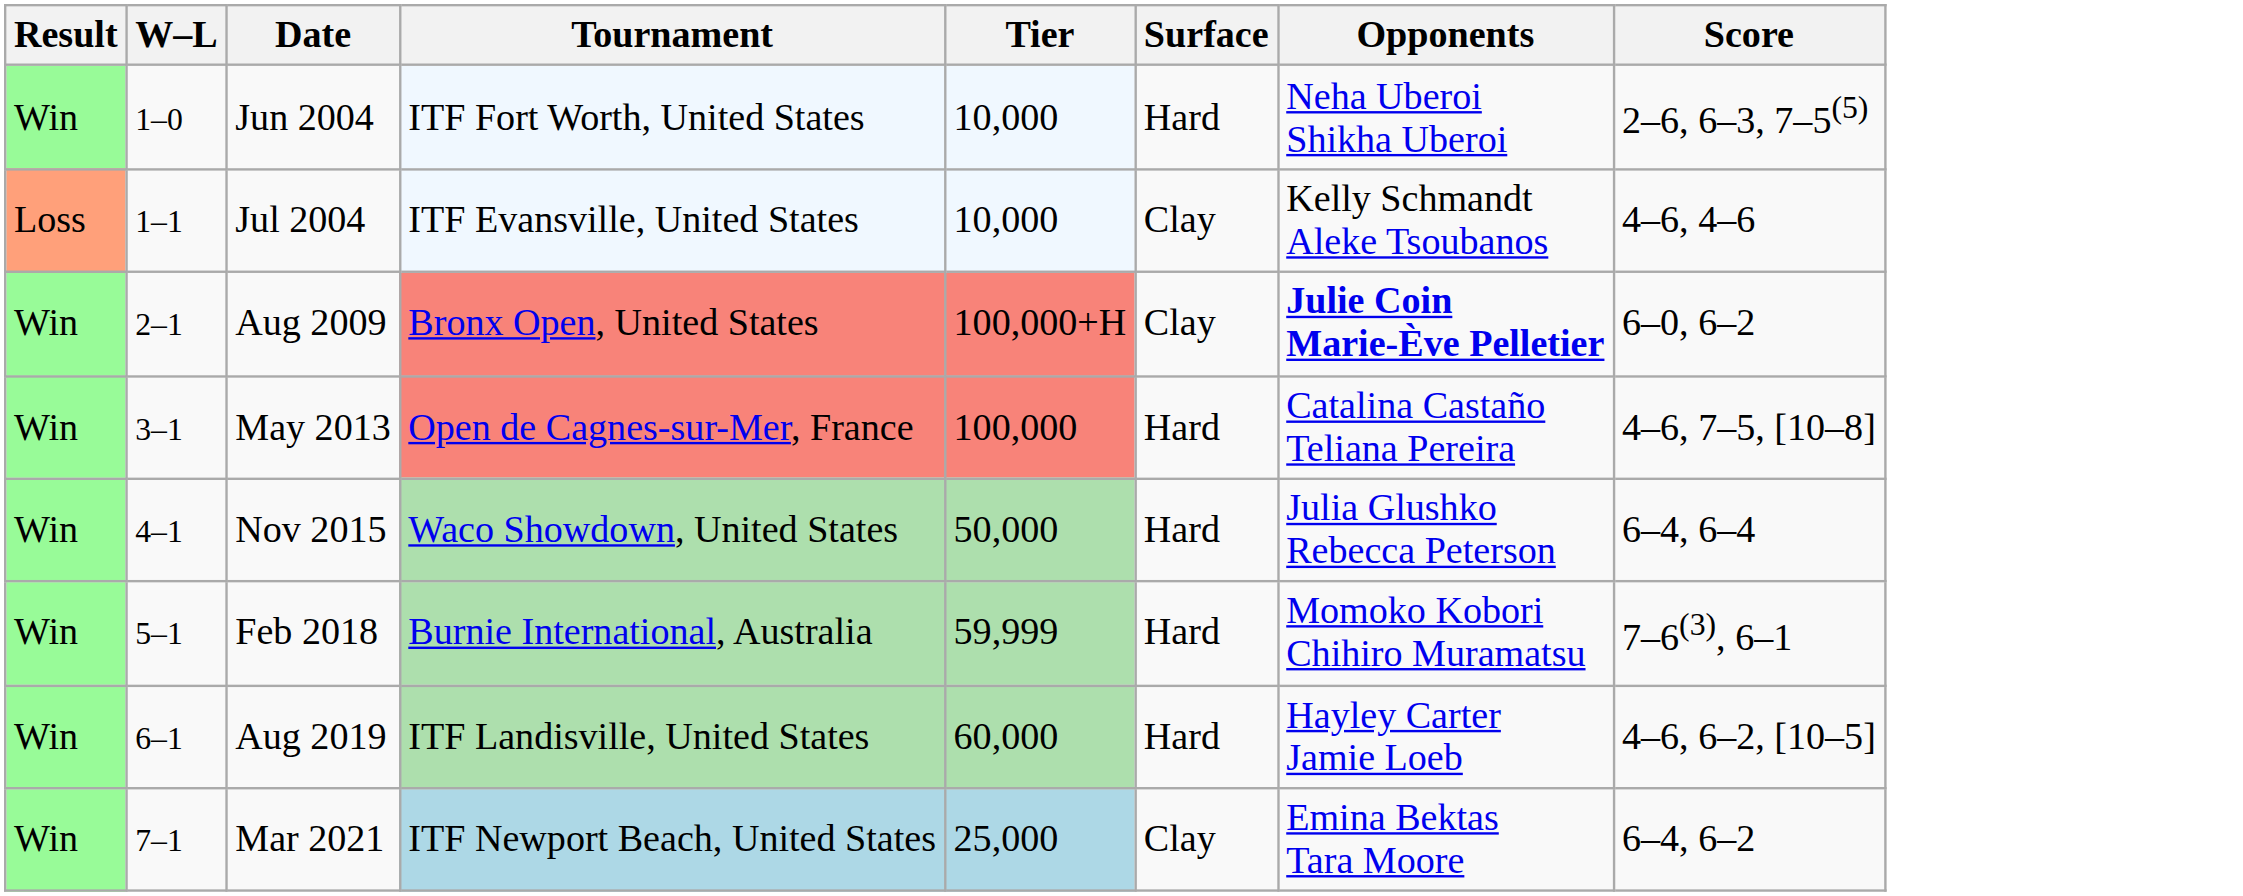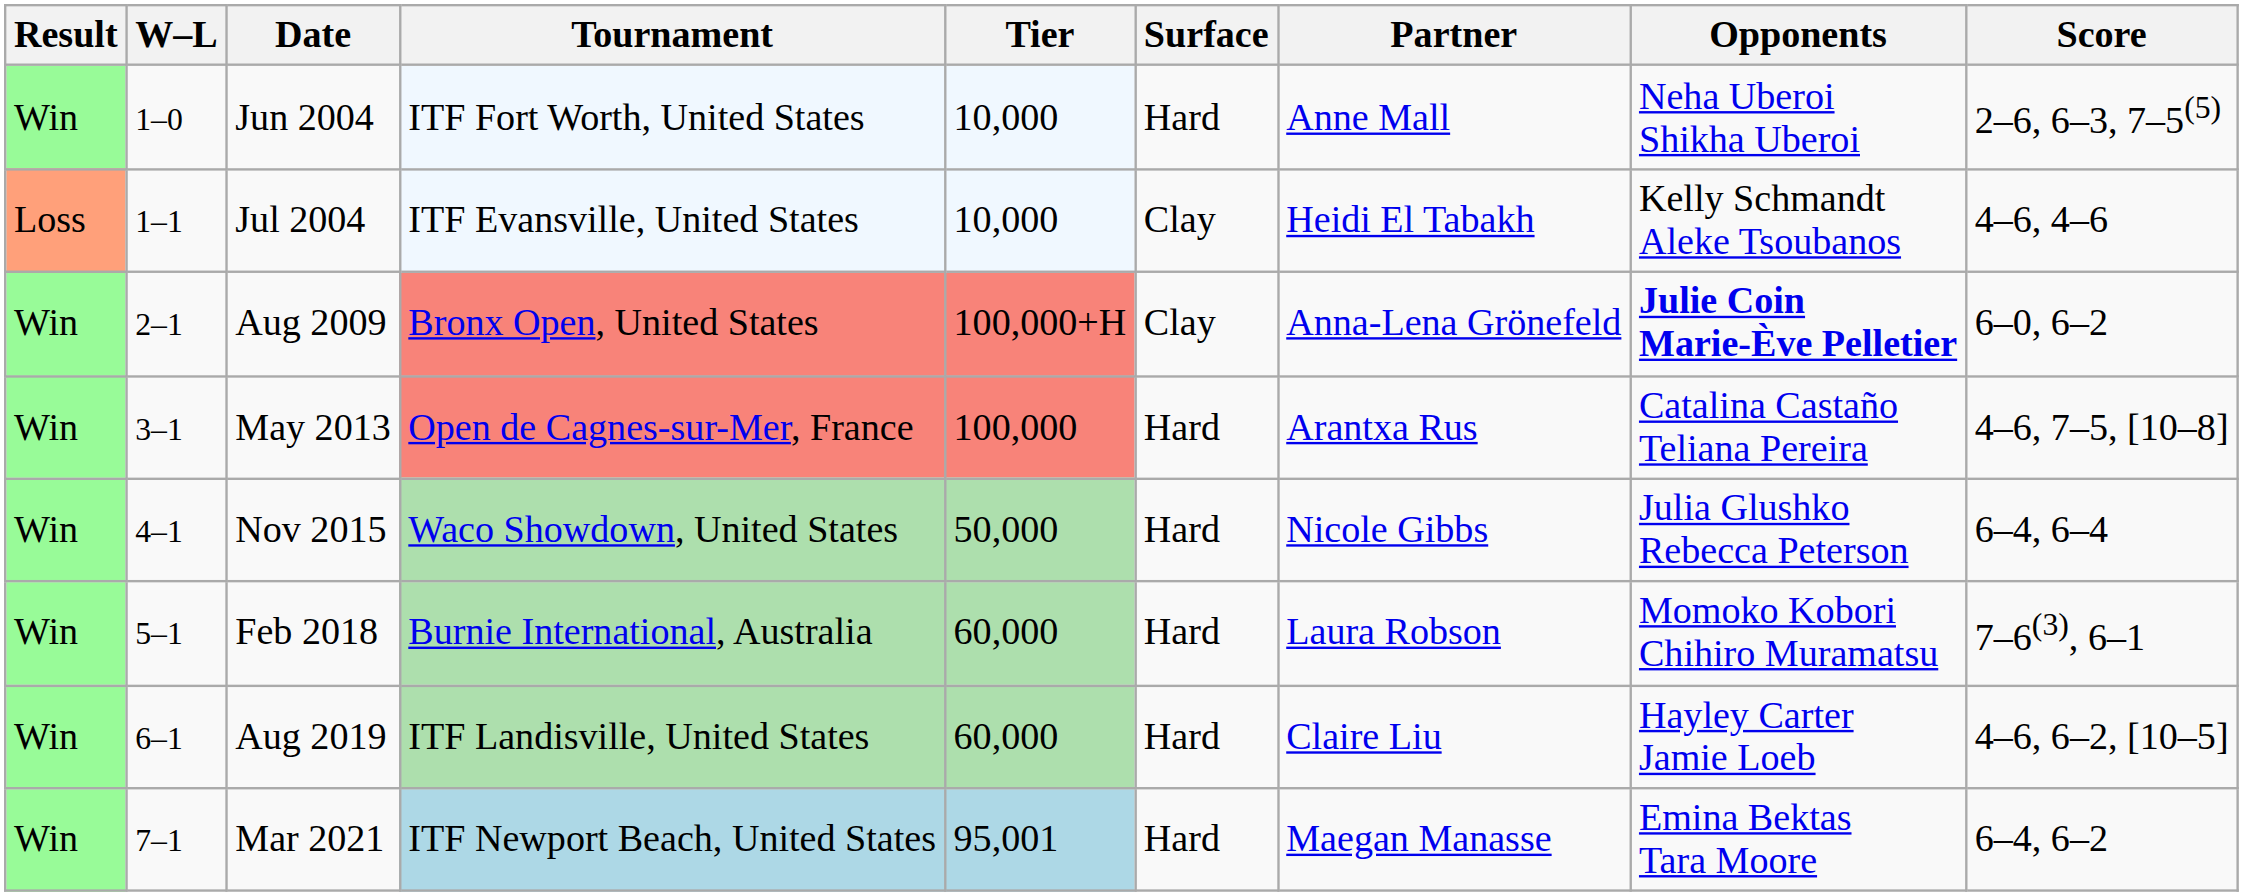 <table class="sortable wikitable">
 <tr>
 <th>Result</th>
 <th class="unsortable">W–L</th>
 <th>Date</th>
 <th>Tournament</th>
 <th>Tier</th>
 <th>Surface</th>
+<th>Partner</th>
 <th>Opponents</th>
 <th class="unsortable">Score</th>
 </tr>
 <tr>
 <td bgcolor="98FB98">Win</td>
 <td><small>1–0</small></td>
 <td>Jun 2004</td>
 <td bgcolor="#f0f8ff">ITF Fort Worth, United States</td>
 <td bgcolor="#f0f8ff">10,000</td>
 <td>Hard</td>
+<td> <a href='#'>Anne Mall</a></td>
 <td> <a href='#'>Neha Uberoi</a> <br>  <a href='#'>Shikha Uberoi</a></td>
 <td>2–6, 6–3, 7–5<sup>(5)</sup></td>
 </tr>
 <tr>
 <td bgcolor="FFA07A">Loss</td>
 <td><small>1–1</small></td>
 <td>Jul 2004</td>
 <td bgcolor="#f0f8ff">ITF Evansville, United States</td>
 <td bgcolor="#f0f8ff">10,000</td>
 <td>Clay</td>
+<td> <a href='#'>Heidi El Tabakh</a></td>
 <td> Kelly Schmandt <br>  <a href='#'>Aleke Tsoubanos</a></td>
 <td>4–6, 4–6</td>
 </tr>
 <tr>
 <td bgcolor="98FB98">Win</td>
 <td><small>2–1</small></td>
 <td>Aug 2009</td>
 <td style="background:#f88379;"><a href='#'>Bronx Open</a>, United States</td>
 <td style="background:#f88379;">100,000+H</td>
 <td>Clay</td>
+<td> <a href='#'>Anna-Lena Grönefeld</a></td>
 <td><strong> <a href='#'>Julie Coin</a> <br>  <a href='#'>Marie-Ève Pelletier</a></strong></td>
 <td>6–0, 6–2</td>
 </tr>
 <tr>
 <td bgcolor="98FB98">Win</td>
 <td><small>3–1</small></td>
 <td>May 2013</td>
 <td style="background:#f88379;"><a href='#'>Open de Cagnes-sur-Mer</a>, France</td>
 <td style="background:#f88379;">100,000</td>
 <td>Hard</td>
+<td> <a href='#'>Arantxa Rus</a></td>
 <td> <a href='#'>Catalina Castaño</a> <br>  <a href='#'>Teliana Pereira</a></td>
 <td>4–6, 7–5, [10–8]</td>
 </tr>
 <tr>
 <td bgcolor="98FB98">Win</td>
 <td><small>4–1</small></td>
 <td>Nov 2015</td>
 <td style="background:#addfad;"><a href='#'>Waco Showdown</a>, United States</td>
 <td style="background:#addfad;">50,000</td>
 <td>Hard</td>
+<td> <a href='#'>Nicole Gibbs</a></td>
 <td> <a href='#'>Julia Glushko</a> <br>  <a href='#'>Rebecca Peterson</a></td>
 <td>6–4, 6–4</td>
 </tr>
 <tr>
 <td bgcolor="98FB98">Win</td>
 <td><small>5–1</small></td>
 <td>Feb 2018</td>
 <td style="background:#addfad;"><a href='#'>Burnie International</a>, Australia</td>
-<td style="background:#addfad;">59,999</td>
+<td style="background:#addfad;">60,000</td>
 <td>Hard</td>
+<td> <a href='#'>Laura Robson</a></td>
 <td> <a href='#'>Momoko Kobori</a> <br>  <a href='#'>Chihiro Muramatsu</a></td>
 <td>7–6<sup>(3)</sup>, 6–1</td>
 </tr>
 <tr>
 <td bgcolor="98FB98">Win</td>
 <td><small>6–1</small></td>
 <td>Aug 2019</td>
 <td style="background:#addfad;">ITF Landisville, United States</td>
 <td style="background:#addfad;">60,000</td>
 <td>Hard</td>
+<td> <a href='#'>Claire Liu</a></td>
 <td> <a href='#'>Hayley Carter</a> <br>  <a href='#'>Jamie Loeb</a></td>
 <td>4–6, 6–2, [10–5]</td>
 </tr>
 <tr>
 <td bgcolor="98FB98">Win</td>
 <td><small>7–1</small></td>
 <td>Mar 2021</td>
 <td style="background:lightblue;">ITF Newport Beach, United States</td>
-<td style="background:lightblue;">25,000</td>
-<td>Clay</td>
+<td style="background:lightblue;">95,001</td>
+<td>Hard</td>
+<td> <a href='#'>Maegan Manasse</a></td>
 <td> <a href='#'>Emina Bektas</a> <br>  <a href='#'>Tara Moore</a></td>
 <td>6–4, 6–2</td>
 </tr>
 </table>
